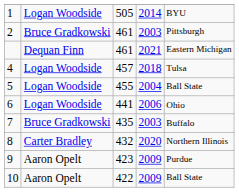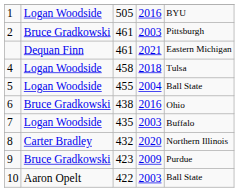 <table class="wikitable">
 <tr>
 </tr>
 <tr>
 <td>1</td>
 <td><a href='#'>Logan Woodside</a></td>
 <td>505</td>
-<td><a href='#'>2014</a></td>
+<td><a href='#'>2016</a></td>
 <td style="font-size:80%;">BYU</td>
 </tr>
 <tr>
 <td>2</td>
 <td><a href='#'>Bruce Gradkowski</a></td>
 <td>461</td>
 <td><a href='#'>2003</a></td>
 <td style="font-size:80%;">Pittsburgh</td>
 </tr>
 <tr>
 <td></td>
 <td><a href='#'>Dequan Finn</a></td>
 <td>461</td>
 <td><a href='#'>2021</a></td>
 <td style="font-size:80%;">Eastern Michigan</td>
 </tr>
 <tr>
 <td>4</td>
 <td><a href='#'>Logan Woodside</a></td>
-<td>457</td>
+<td>458</td>
 <td><a href='#'>2018</a></td>
 <td style="font-size:80%;">Tulsa</td>
 </tr>
 <tr>
 <td>5</td>
 <td><a href='#'>Logan Woodside</a></td>
 <td>455</td>
 <td><a href='#'>2004</a></td>
 <td style="font-size:80%;">Ball State</td>
 </tr>
 <tr>
 <td>6</td>
-<td><a href='#'>Logan Woodside</a></td>
-<td>441</td>
-<td><a href='#'>2006</a></td>
+<td><a href='#'>Bruce Gradkowski</a></td>
+<td>438</td>
+<td><a href='#'>2016</a></td>
 <td style="font-size:80%;">Ohio</td>
 </tr>
 <tr>
 <td>7</td>
-<td><a href='#'>Bruce Gradkowski</a></td>
+<td><a href='#'>Logan Woodside</a></td>
 <td>435</td>
 <td><a href='#'>2003</a></td>
 <td style="font-size:80%;">Buffalo</td>
 </tr>
 <tr>
 <td>8</td>
 <td><a href='#'>Carter Bradley</a></td>
 <td>432</td>
 <td><a href='#'>2020</a></td>
 <td style="font-size:80%;">Northern Illinois</td>
 </tr>
 <tr>
 <td>9</td>
-<td>Aaron Opelt</td>
+<td><a href='#'>Bruce Gradkowski</a></td>
 <td>423</td>
 <td><a href='#'>2009</a></td>
 <td style="font-size:80%;">Purdue</td>
 </tr>
 <tr>
 <td>10</td>
 <td>Aaron Opelt</td>
 <td>422</td>
-<td><a href='#'>2009</a></td>
+<td><a href='#'>2003</a></td>
 <td style="font-size:80%;">Ball State</td>
 </tr>
 </table>
